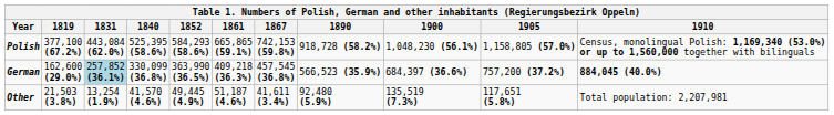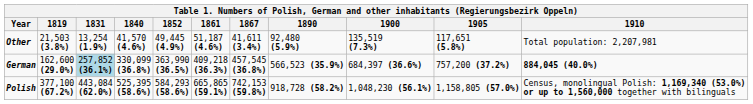 <table class="wikitable">
 <tr>
 <th colspan="11">Table 1. Numbers of Polish, German and other inhabitants (Regierungsbezirk Oppeln)</th>
 </tr>
 <tr>
 <th>Year</th>
 <th>1819</th>
 <th>1831</th>
 <th>1840</th>
 <th>1852</th>
 <th>1861</th>
 <th>1867</th>
 <th>1890</th>
 <th>1900</th>
 <th>1905</th>
 <th>1910</th>
 </tr>
 <tr>
-<td><strong><em>Polish</em></strong></td>
-<td>377,100<br><strong>(67.2%)</strong></td>
-<td>443,084<br><strong>(62.0%)</strong></td>
-<td>525,395<br><strong>(58.6%)</strong></td>
-<td>584,293<br><strong>(58.6%)</strong></td>
-<td>665,865<br><strong>(59.1%)</strong></td>
-<td>742,153<br><strong>(59.8%)</strong></td>
-<td>918,728 <strong>(58.2%)</strong></td>
-<td>1,048,230 <strong>(56.1%)</strong></td>
-<td>1,158,805 <strong>(57.0%)</strong></td>
-<td>Census, monolingual Polish: <strong>1,169,340</strong> <strong>(53.0%)</strong><br><strong>or up to</strong> <strong>1,560,000</strong> together with bilinguals</td>
+<td><strong><em>Other</em></strong></td>
+<td>21,503<br><strong>(3.8%)</strong></td>
+<td>13,254<br><strong>(1.9%)</strong></td>
+<td>41,570<br><strong>(4.6%)</strong></td>
+<td>49,445<br><strong>(4.9%)</strong></td>
+<td>51,187<br><strong>(4.6%)</strong></td>
+<td>41,611<br><strong>(3.4%)</strong></td>
+<td>92,480<br><strong>(5.9%)</strong></td>
+<td>135,519<br><strong>(7.3%)</strong></td>
+<td>117,651<br><strong>(5.8%)</strong></td>
+<td>Total population: 2,207,981</td>
 </tr>
 <tr>
 <td><strong><em>German</em></strong></td>
 <td>162,600<br><strong>(29.0%)</strong></td>
 <td style="background: lightblue;">257,852<br><strong>(36.1%)</strong></td>
 <td>330,099<br><strong>(36.8%)</strong></td>
 <td>363,990<br><strong>(36.5%)</strong></td>
 <td>409,218<br><strong>(36.3%)</strong></td>
 <td>457,545<br><strong>(36.8%)</strong></td>
 <td>566,523 <strong>(35.9%)</strong></td>
 <td>684,397 <strong>(36.6%)</strong></td>
 <td>757,200 <strong>(37.2%)</strong></td>
 <td><strong>884,045</strong> <strong>(40.0%)</strong></td>
 </tr>
 <tr>
-<td><strong><em>Other</em></strong></td>
-<td>21,503<br><strong>(3.8%)</strong></td>
-<td>13,254<br><strong>(1.9%)</strong></td>
-<td>41,570<br><strong>(4.6%)</strong></td>
-<td>49,445<br><strong>(4.9%)</strong></td>
-<td>51,187<br><strong>(4.6%)</strong></td>
-<td>41,611<br><strong>(3.4%)</strong></td>
-<td>92,480<br><strong>(5.9%)</strong></td>
-<td>135,519<br><strong>(7.3%)</strong></td>
-<td>117,651<br><strong>(5.8%)</strong></td>
-<td>Total population: 2,207,981</td>
+<td><strong><em>Polish</em></strong></td>
+<td>377,100<br><strong>(67.2%)</strong></td>
+<td>443,084<br><strong>(62.0%)</strong></td>
+<td>525,395<br><strong>(58.6%)</strong></td>
+<td>584,293<br><strong>(58.6%)</strong></td>
+<td>665,865<br><strong>(59.1%)</strong></td>
+<td>742,153<br><strong>(59.8%)</strong></td>
+<td>918,728 <strong>(58.2%)</strong></td>
+<td>1,048,230 <strong>(56.1%)</strong></td>
+<td>1,158,805 <strong>(57.0%)</strong></td>
+<td>Census, monolingual Polish: <strong>1,169,340</strong> <strong>(53.0%)</strong><br><strong>or up to</strong> <strong>1,560,000</strong> together with bilinguals</td>
 </tr>
 </table>
